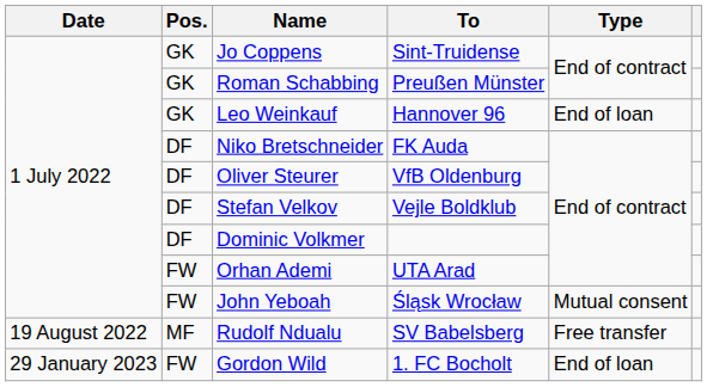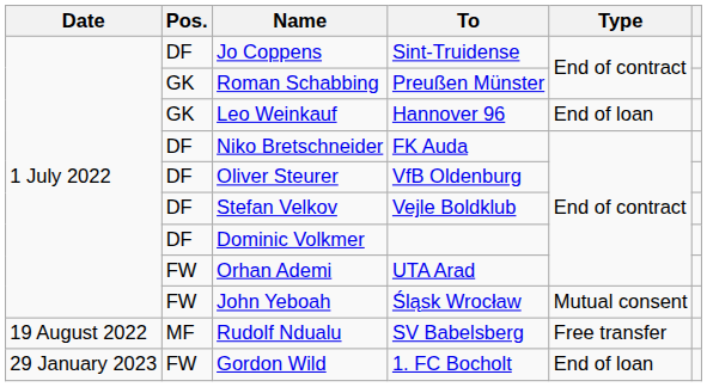 <table class="wikitable">
 <tr>
 <th>Date</th>
 <th>Pos.</th>
 <th>Name</th>
 <th>To</th>
 <th>Type</th>
 <th></th>
 </tr>
 <tr>
 <td rowspan=9>1 July 2022</td>
-<td>GK</td>
+<td>DF</td>
 <td> <a href='#'>Jo Coppens</a></td>
 <td> <a href='#'>Sint-Truidense</a></td>
 <td rowspan=2>End of contract</td>
 <td></td>
 </tr>
 <tr>
 <td>GK</td>
 <td> <a href='#'>Roman Schabbing</a></td>
 <td><a href='#'>Preußen Münster</a></td>
 <td></td>
 </tr>
 <tr>
 <td>GK</td>
 <td> <a href='#'>Leo Weinkauf</a></td>
 <td><a href='#'>Hannover 96</a></td>
 <td>End of loan</td>
 <td></td>
 </tr>
 <tr>
 <td>DF</td>
 <td> <a href='#'>Niko Bretschneider</a></td>
 <td> <a href='#'>FK Auda</a></td>
 <td rowspan=5>End of contract</td>
 <td></td>
 </tr>
 <tr>
 <td>DF</td>
 <td> <a href='#'>Oliver Steurer</a></td>
 <td><a href='#'>VfB Oldenburg</a></td>
 <td></td>
 </tr>
 <tr>
 <td>DF</td>
 <td> <a href='#'>Stefan Velkov</a></td>
 <td> <a href='#'>Vejle Boldklub</a></td>
 <td></td>
 </tr>
 <tr>
 <td>DF</td>
 <td> <a href='#'>Dominic Volkmer</a></td>
 <td></td>
 <td></td>
 </tr>
 <tr>
 <td>FW</td>
 <td> <a href='#'>Orhan Ademi</a></td>
 <td> <a href='#'>UTA Arad</a></td>
 <td></td>
 </tr>
 <tr>
 <td>FW</td>
 <td> <a href='#'>John Yeboah</a></td>
 <td> <a href='#'>Śląsk Wrocław</a></td>
 <td>Mutual consent</td>
 <td></td>
 </tr>
 <tr>
 <td>19 August 2022</td>
 <td>MF</td>
 <td> <a href='#'>Rudolf Ndualu</a></td>
 <td><a href='#'>SV Babelsberg</a></td>
 <td>Free transfer</td>
 <td></td>
 </tr>
 <tr>
 <td>29 January 2023</td>
 <td>FW</td>
 <td> <a href='#'>Gordon Wild</a></td>
 <td><a href='#'>1. FC Bocholt</a></td>
 <td>End of loan</td>
 <td></td>
 </tr>
 </table>
